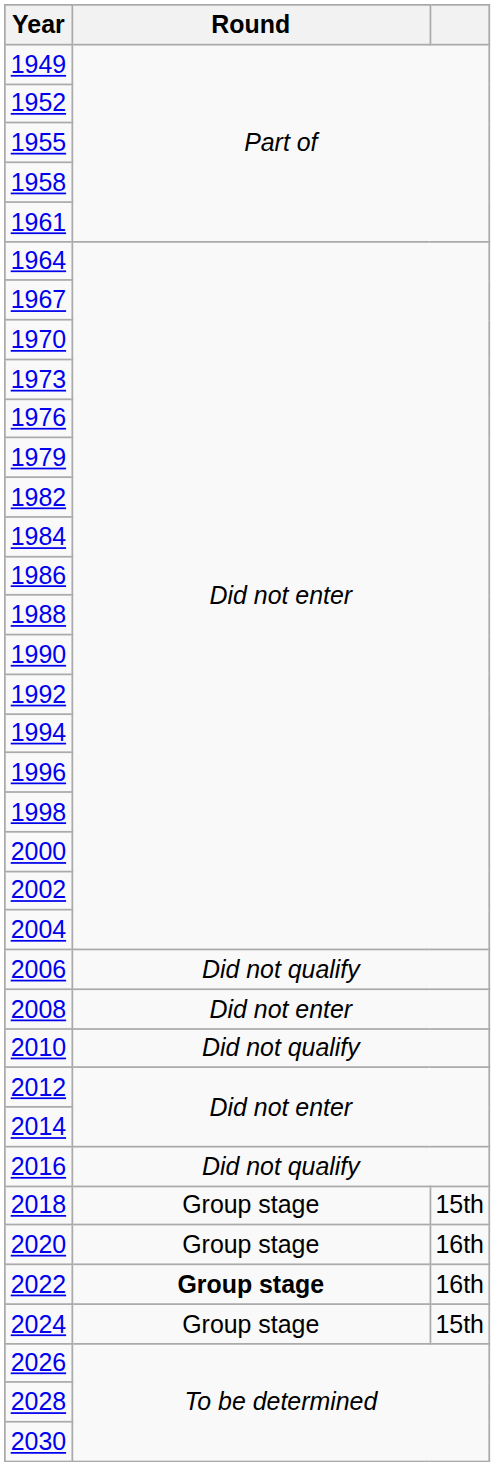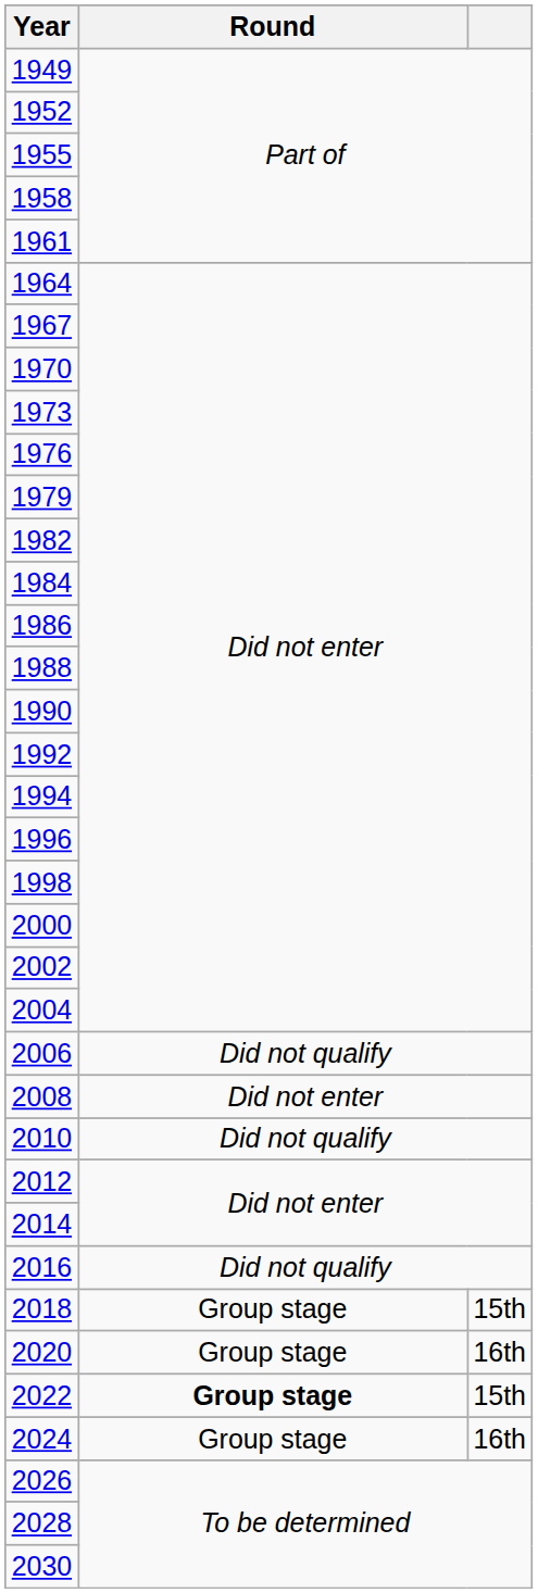 <table class="wikitable" style="text-align: center; font-size:90%">
 <tr>
 <th>Year</th>
 <th style="width:200px">Round</th>
 <th></th>
 </tr>
 <tr>
 <td><a href='#'>1949</a></td>
 <td colspan="2" rowspan="5"><em>Part of </em></td>
 </tr>
 <tr>
 <td><a href='#'>1952</a></td>
 </tr>
 <tr>
 <td><a href='#'>1955</a></td>
 </tr>
 <tr>
 <td><a href='#'>1958</a></td>
 </tr>
 <tr>
 <td><a href='#'>1961</a></td>
 </tr>
 <tr>
 <td><a href='#'>1964</a></td>
 <td colspan="2" rowspan="18"><em>Did not enter</em></td>
 </tr>
 <tr>
 <td><a href='#'>1967</a></td>
 </tr>
 <tr>
 <td><a href='#'>1970</a></td>
 </tr>
 <tr>
 <td><a href='#'>1973</a></td>
 </tr>
 <tr>
 <td><a href='#'>1976</a></td>
 </tr>
 <tr>
 <td><a href='#'>1979</a></td>
 </tr>
 <tr>
 <td><a href='#'>1982</a></td>
 </tr>
 <tr>
 <td><a href='#'>1984</a></td>
 </tr>
 <tr>
 <td><a href='#'>1986</a></td>
 </tr>
 <tr>
 <td><a href='#'>1988</a></td>
 </tr>
 <tr>
 <td><a href='#'>1990</a></td>
 </tr>
 <tr>
 <td><a href='#'>1992</a></td>
 </tr>
 <tr>
 <td><a href='#'>1994</a></td>
 </tr>
 <tr>
 <td><a href='#'>1996</a></td>
 </tr>
 <tr>
 <td><a href='#'>1998</a></td>
 </tr>
 <tr>
 <td><a href='#'>2000</a></td>
 </tr>
 <tr>
 <td><a href='#'>2002</a></td>
 </tr>
 <tr>
 <td><a href='#'>2004</a></td>
 </tr>
 <tr>
 <td><a href='#'>2006</a></td>
 <td colspan="2"><em>Did not qualify</em></td>
 </tr>
 <tr>
 <td><a href='#'>2008</a></td>
 <td colspan="2"><em>Did not enter</em></td>
 </tr>
 <tr>
 <td><a href='#'>2010</a></td>
 <td colspan="2"><em>Did not qualify</em></td>
 </tr>
 <tr>
 <td><a href='#'>2012</a></td>
 <td colspan="2" rowspan="2"><em>Did not enter</em></td>
 </tr>
 <tr>
 <td><a href='#'>2014</a></td>
 </tr>
 <tr>
 <td><a href='#'>2016</a></td>
 <td colspan="2"><em>Did not qualify</em></td>
 </tr>
 <tr>
 <td><a href='#'>2018</a></td>
 <td>Group stage</td>
 <td>15th</td>
 </tr>
 <tr>
 <td><a href='#'>2020</a></td>
 <td>Group stage</td>
 <td>16th</td>
 </tr>
 <tr>
 <td><a href='#'>2022</a></td>
 <td><strong>Group stage</strong></td>
-<td>16th</td>
+<td>15th</td>
 </tr>
 <tr>
 <td><a href='#'>2024</a></td>
 <td>Group stage</td>
-<td>15th</td>
+<td>16th</td>
 </tr>
 <tr>
 <td><a href='#'>2026</a></td>
 <td colspan="2" rowspan="3"><em>To be determined</em></td>
 </tr>
 <tr>
 <td><a href='#'>2028</a></td>
 </tr>
 <tr>
 <td><a href='#'>2030</a></td>
 </tr>
 </table>
